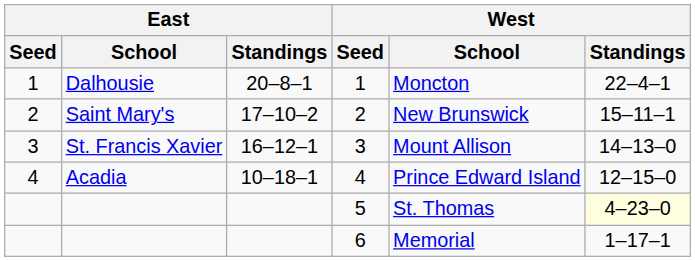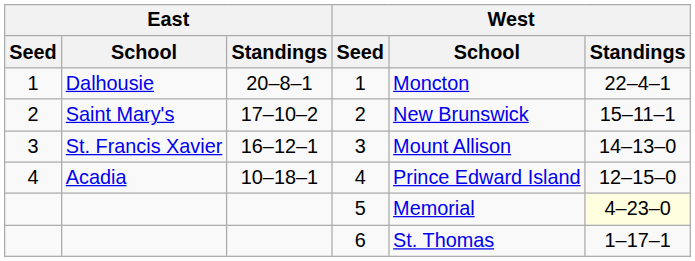 <table class="wikitable">
 <tr>
 <th colspan=3>East</th>
 <th colspan=3>West</th>
 </tr>
 <tr>
 <th>Seed</th>
 <th>School</th>
 <th>Standings</th>
 <th>Seed</th>
 <th>School</th>
 <th>Standings</th>
 </tr>
 <tr>
 <td align=center>1</td>
 <td><a href='#'>Dalhousie</a></td>
 <td align=center>20–8–1</td>
 <td align=center>1</td>
 <td><a href='#'>Moncton</a></td>
 <td align=center>22–4–1</td>
 </tr>
 <tr>
 <td align=center>2</td>
 <td><a href='#'>Saint Mary's</a></td>
 <td align=center>17–10–2</td>
 <td align=center>2</td>
 <td><a href='#'>New Brunswick</a></td>
 <td align=center>15–11–1</td>
 </tr>
 <tr>
 <td align=center>3</td>
 <td><a href='#'>St. Francis Xavier</a></td>
 <td align=center>16–12–1</td>
 <td align=center>3</td>
 <td><a href='#'>Mount Allison</a></td>
 <td align=center>14–13–0</td>
 </tr>
 <tr>
 <td align=center>4</td>
 <td><a href='#'>Acadia</a></td>
 <td align=center>10–18–1</td>
 <td align=center>4</td>
 <td><a href='#'>Prince Edward Island</a></td>
 <td align=center>12–15–0</td>
 </tr>
 <tr>
 <td></td>
 <td></td>
 <td></td>
 <td align=center>5</td>
-<td><a href='#'>St. Thomas</a></td>
+<td><a href='#'>Memorial</a></td>
 <td align=center style="background: lightyellow;">4–23–0</td>
 </tr>
 <tr>
 <td></td>
 <td></td>
 <td></td>
 <td align=center>6</td>
-<td><a href='#'>Memorial</a></td>
+<td><a href='#'>St. Thomas</a></td>
 <td align=center>1–17–1</td>
 </tr>
 </table>
